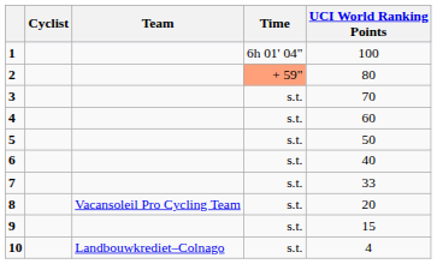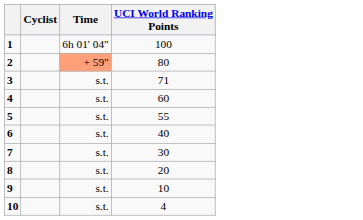 <table class="wikitable">
 <tr style="background:#ccccff;">
 <th></th>
 <th>Cyclist</th>
-<th>Team</th>
 <th>Time</th>
 <th><a href='#'>UCI World Ranking</a><br>Points</th>
 </tr>
 <tr>
 <td><strong>1</strong></td>
-<td></td>
 <td></td>
 <td align="right">6h 01' 04"</td>
 <td align="center">100</td>
 </tr>
 <tr>
 <td><strong>2</strong></td>
 <td></td>
-<td></td>
 <td align="right" style="background: lightsalmon;">+ 59"</td>
 <td align="center">80</td>
 </tr>
 <tr>
 <td><strong>3</strong></td>
 <td></td>
-<td></td>
 <td align="right">s.t.</td>
-<td align="center">70</td>
+<td align="center">71</td>
 </tr>
 <tr>
 <td><strong>4</strong></td>
-<td></td>
 <td></td>
 <td align="right">s.t.</td>
 <td align="center">60</td>
 </tr>
 <tr>
 <td><strong>5</strong></td>
 <td></td>
-<td></td>
 <td align="right">s.t.</td>
-<td align="center">50</td>
+<td align="center">55</td>
 </tr>
 <tr>
 <td><strong>6</strong></td>
-<td></td>
 <td></td>
 <td align="right">s.t.</td>
 <td align="center">40</td>
 </tr>
 <tr>
 <td><strong>7</strong></td>
 <td></td>
-<td></td>
 <td align="right">s.t.</td>
-<td align="center">33</td>
+<td align="center">30</td>
 </tr>
 <tr>
 <td><strong>8</strong></td>
 <td></td>
-<td><a href='#'>Vacansoleil Pro Cycling Team</a></td>
 <td align="right">s.t.</td>
 <td align="center">20</td>
 </tr>
 <tr>
 <td><strong>9</strong></td>
 <td></td>
-<td></td>
 <td align="right">s.t.</td>
-<td align="center">15</td>
+<td align="center">10</td>
 </tr>
 <tr>
 <td><strong>10</strong></td>
 <td></td>
-<td><a href='#'>Landbouwkrediet–Colnago</a></td>
 <td align="right">s.t.</td>
 <td align="center">4</td>
 </tr>
 </table>
